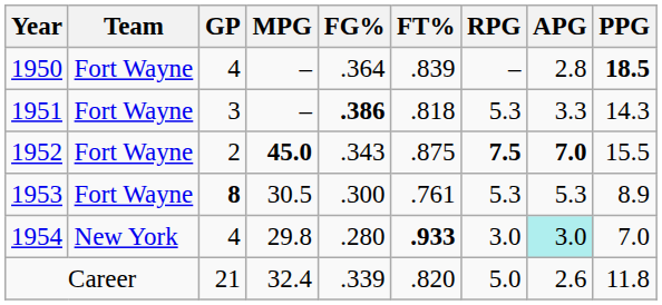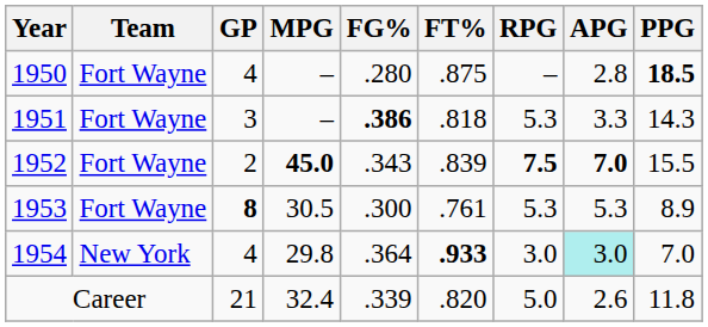 <table class="wikitable sortable" style="font-size:95%; text-align:right;">
 <tr>
 <th>Year</th>
 <th>Team</th>
 <th>GP</th>
 <th>MPG</th>
 <th>FG%</th>
 <th>FT%</th>
 <th>RPG</th>
 <th>APG</th>
 <th>PPG</th>
 </tr>
 <tr>
 <td style="text-align:left;"><a href='#'>1950</a></td>
 <td style="text-align:left;"><a href='#'>Fort Wayne</a></td>
 <td>4</td>
 <td>–</td>
-<td>.364</td>
-<td>.839</td>
+<td>.280</td>
+<td>.875</td>
 <td>–</td>
 <td>2.8</td>
 <td><strong>18.5</strong></td>
 </tr>
 <tr>
 <td style="text-align:left;"><a href='#'>1951</a></td>
 <td style="text-align:left;"><a href='#'>Fort Wayne</a></td>
 <td>3</td>
 <td>–</td>
 <td><strong>.386</strong></td>
 <td>.818</td>
 <td>5.3</td>
 <td>3.3</td>
 <td>14.3</td>
 </tr>
 <tr>
 <td style="text-align:left;"><a href='#'>1952</a></td>
 <td style="text-align:left;"><a href='#'>Fort Wayne</a></td>
 <td>2</td>
 <td><strong>45.0</strong></td>
 <td>.343</td>
-<td>.875</td>
+<td>.839</td>
 <td><strong>7.5</strong></td>
 <td><strong>7.0</strong></td>
 <td>15.5</td>
 </tr>
 <tr>
 <td style="text-align:left;"><a href='#'>1953</a></td>
 <td style="text-align:left;"><a href='#'>Fort Wayne</a></td>
 <td><strong>8</strong></td>
 <td>30.5</td>
 <td>.300</td>
 <td>.761</td>
 <td>5.3</td>
 <td>5.3</td>
 <td>8.9</td>
 </tr>
 <tr>
 <td style="text-align:left;"><a href='#'>1954</a></td>
 <td style="text-align:left;"><a href='#'>New York</a></td>
 <td>4</td>
 <td>29.8</td>
-<td>.280</td>
+<td>.364</td>
 <td><strong>.933</strong></td>
 <td>3.0</td>
 <td style="background: paleturquoise;">3.0</td>
 <td>7.0</td>
 </tr>
 <tr class="sortbottom">
 <td colspan="2" style="text-align:center;">Career</td>
 <td>21</td>
 <td>32.4</td>
 <td>.339</td>
 <td>.820</td>
 <td>5.0</td>
 <td>2.6</td>
 <td>11.8</td>
 </tr>
 </table>
